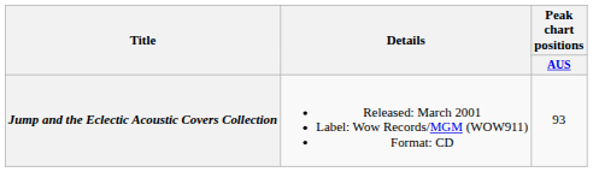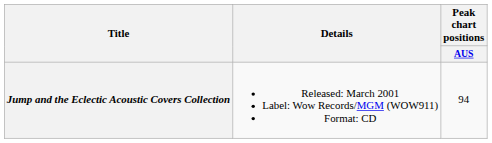 <table class="wikitable plainrowheaders" style="text-align:center;" border="1">
 <tr>
 <th scope="col" rowspan="2">Title</th>
 <th scope="col" rowspan="2">Details</th>
 <th scope="col" colspan="1">Peak chart positions</th>
 </tr>
 <tr>
 <th scope="col" style="width:3em;font-size:90%;"><a href='#'>AUS</a><br></th>
 </tr>
 <tr>
 <th scope="row"><em>Jump and the Eclectic Acoustic Covers Collection</em></th>
 <td><br><ul><li>Released: March 2001</li><li>Label: Wow Records/<a href='#'>MGM</a> (WOW911)</li><li>Format: CD</li></ul></td>
-<td>93</td>
+<td>94</td>
 </tr>
 </table>
